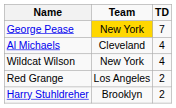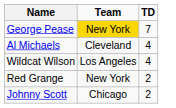 <table class="wikitable">
 <tr>
 <th>Name</th>
 <td align="center"><strong>Team</strong></td>
 <td><strong>TD</strong></td>
 </tr>
 <tr align="center">
 <td align="left"><a href='#'>George Pease</a></td>
 <td style="background: gold;">New York</td>
 <td>7</td>
 </tr>
 <tr align="center">
 <td align="left"><a href='#'>Al Michaels</a></td>
 <td>Cleveland</td>
 <td>4</td>
 </tr>
 <tr align="center">
 <td align="left">Wildcat Wilson</td>
-<td>New York</td>
+<td>Los Angeles</td>
 <td>4</td>
 </tr>
 <tr align="center">
 <td align="left">Red Grange</td>
-<td>Los Angeles</td>
+<td>New York</td>
 <td>2</td>
 </tr>
 <tr align="center">
-<td align="left"><a href='#'>Harry Stuhldreher</a></td>
-<td>Brooklyn</td>
+<td align="left"><a href='#'>Johnny Scott</a></td>
+<td>Chicago</td>
 <td>2</td>
 </tr>
 </table>
